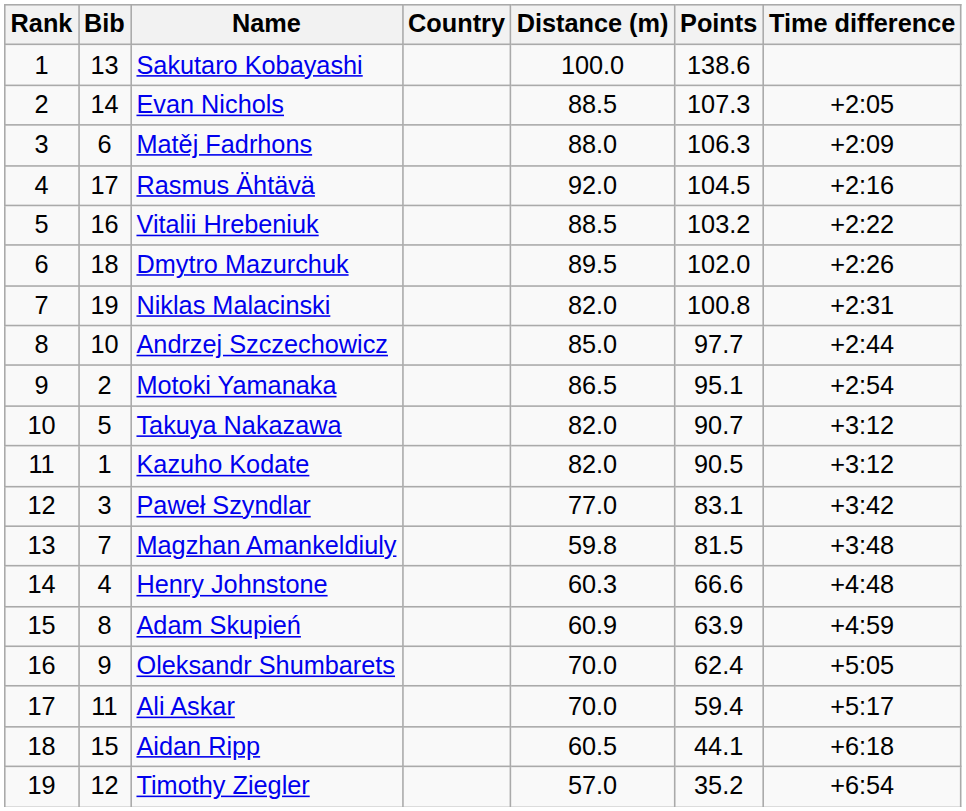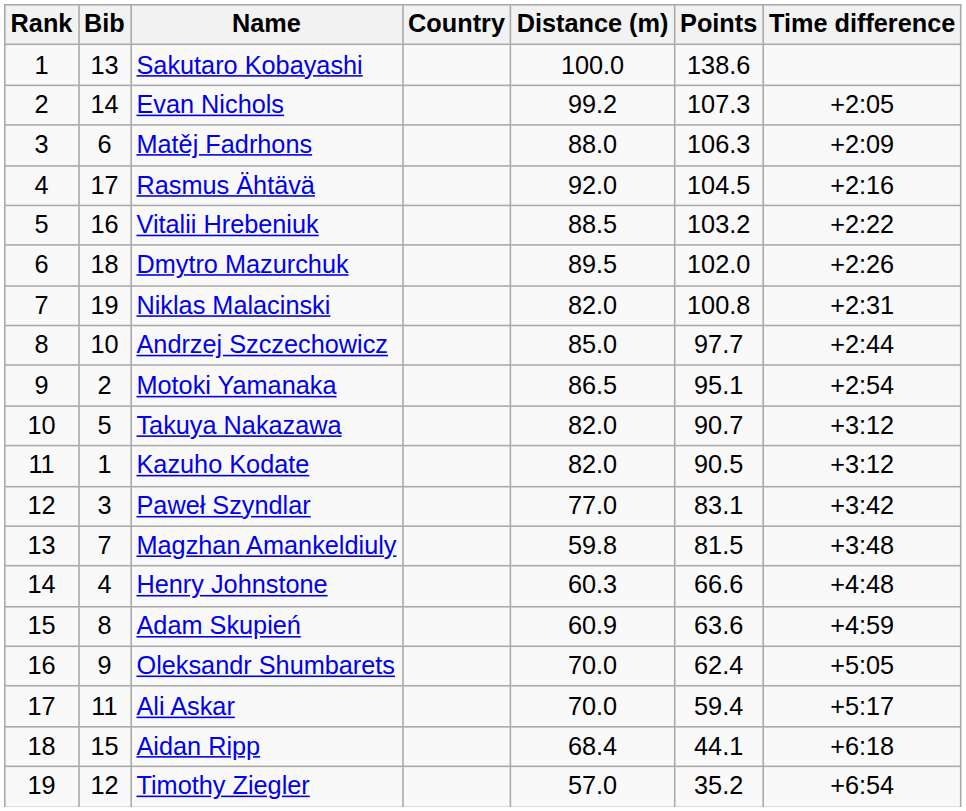 <table class="wikitable sortable" style="text-align:center">
 <tr>
 <th>Rank</th>
 <th>Bib</th>
 <th>Name</th>
 <th>Country</th>
 <th>Distance (m)</th>
 <th>Points</th>
 <th>Time difference</th>
 </tr>
 <tr>
 <td>1</td>
 <td>13</td>
 <td align=left><a href='#'>Sakutaro Kobayashi</a></td>
 <td align=left></td>
 <td>100.0</td>
 <td>138.6</td>
 <td></td>
 </tr>
 <tr>
 <td>2</td>
 <td>14</td>
 <td align=left><a href='#'>Evan Nichols</a></td>
 <td align=left></td>
-<td>88.5</td>
+<td>99.2</td>
 <td>107.3</td>
 <td>+2:05</td>
 </tr>
 <tr>
 <td>3</td>
 <td>6</td>
 <td align=left><a href='#'>Matěj Fadrhons</a></td>
 <td align=left></td>
 <td>88.0</td>
 <td>106.3</td>
 <td>+2:09</td>
 </tr>
 <tr>
 <td>4</td>
 <td>17</td>
 <td align=left><a href='#'>Rasmus Ähtävä</a></td>
 <td align=left></td>
 <td>92.0</td>
 <td>104.5</td>
 <td>+2:16</td>
 </tr>
 <tr>
 <td>5</td>
 <td>16</td>
 <td align=left><a href='#'>Vitalii Hrebeniuk</a></td>
 <td align=left></td>
 <td>88.5</td>
 <td>103.2</td>
 <td>+2:22</td>
 </tr>
 <tr>
 <td>6</td>
 <td>18</td>
 <td align=left><a href='#'>Dmytro Mazurchuk</a></td>
 <td align=left></td>
 <td>89.5</td>
 <td>102.0</td>
 <td>+2:26</td>
 </tr>
 <tr>
 <td>7</td>
 <td>19</td>
 <td align=left><a href='#'>Niklas Malacinski</a></td>
 <td align=left></td>
 <td>82.0</td>
 <td>100.8</td>
 <td>+2:31</td>
 </tr>
 <tr>
 <td>8</td>
 <td>10</td>
 <td align=left><a href='#'>Andrzej Szczechowicz</a></td>
 <td align=left></td>
 <td>85.0</td>
 <td>97.7</td>
 <td>+2:44</td>
 </tr>
 <tr>
 <td>9</td>
 <td>2</td>
 <td align=left><a href='#'>Motoki Yamanaka</a></td>
 <td align=left></td>
 <td>86.5</td>
 <td>95.1</td>
 <td>+2:54</td>
 </tr>
 <tr>
 <td>10</td>
 <td>5</td>
 <td align=left><a href='#'>Takuya Nakazawa</a></td>
 <td align=left></td>
 <td>82.0</td>
 <td>90.7</td>
 <td>+3:12</td>
 </tr>
 <tr>
 <td>11</td>
 <td>1</td>
 <td align=left><a href='#'>Kazuho Kodate</a></td>
 <td align=left></td>
 <td>82.0</td>
 <td>90.5</td>
 <td>+3:12</td>
 </tr>
 <tr>
 <td>12</td>
 <td>3</td>
 <td align=left><a href='#'>Paweł Szyndlar</a></td>
 <td align=left></td>
 <td>77.0</td>
 <td>83.1</td>
 <td>+3:42</td>
 </tr>
 <tr>
 <td>13</td>
 <td>7</td>
 <td align=left><a href='#'>Magzhan Amankeldiuly</a></td>
 <td align=left></td>
 <td>59.8</td>
 <td>81.5</td>
 <td>+3:48</td>
 </tr>
 <tr>
 <td>14</td>
 <td>4</td>
 <td align=left><a href='#'>Henry Johnstone</a></td>
 <td align=left></td>
 <td>60.3</td>
 <td>66.6</td>
 <td>+4:48</td>
 </tr>
 <tr>
 <td>15</td>
 <td>8</td>
 <td align=left><a href='#'>Adam Skupień</a></td>
 <td align=left></td>
 <td>60.9</td>
-<td>63.9</td>
+<td>63.6</td>
 <td>+4:59</td>
 </tr>
 <tr>
 <td>16</td>
 <td>9</td>
 <td align=left><a href='#'>Oleksandr Shumbarets</a></td>
 <td align=left></td>
 <td>70.0</td>
 <td>62.4</td>
 <td>+5:05</td>
 </tr>
 <tr>
 <td>17</td>
 <td>11</td>
 <td align=left><a href='#'>Ali Askar</a></td>
 <td align=left></td>
 <td>70.0</td>
 <td>59.4</td>
 <td>+5:17</td>
 </tr>
 <tr>
 <td>18</td>
 <td>15</td>
 <td align=left><a href='#'>Aidan Ripp</a></td>
 <td align=left></td>
-<td>60.5</td>
+<td>68.4</td>
 <td>44.1</td>
 <td>+6:18</td>
 </tr>
 <tr>
 <td>19</td>
 <td>12</td>
 <td align=left><a href='#'>Timothy Ziegler</a></td>
 <td align=left></td>
 <td>57.0</td>
 <td>35.2</td>
 <td>+6:54</td>
 </tr>
 </table>
